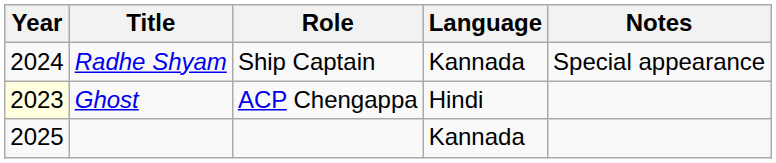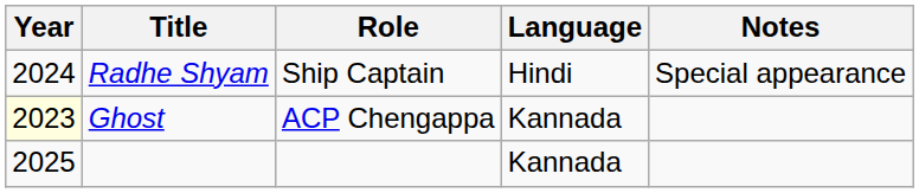 <table class="wikitable sortable">
 <tr>
 <th scope="col">Year</th>
 <th scope="col">Title</th>
 <th scope="col">Role</th>
 <th scope="col">Language</th>
 <th scope="col" class="unsortable">Notes</th>
 </tr>
 <tr>
 <td>2024</td>
 <td><em><a href='#'>Radhe Shyam</a></em></td>
 <td>Ship Captain</td>
-<td>Kannada</td>
+<td>Hindi</td>
 <td>Special appearance </td>
 </tr>
 <tr>
 <td style="background: lightyellow;">2023</td>
 <td><em><a href='#'>Ghost</a></em></td>
 <td><a href='#'>ACP</a> Chengappa</td>
-<td>Hindi</td>
+<td>Kannada</td>
 <td></td>
 </tr>
 <tr>
 <td>2025</td>
 <td></td>
 <td></td>
 <td>Kannada</td>
 <td></td>
 </tr>
 </table>
